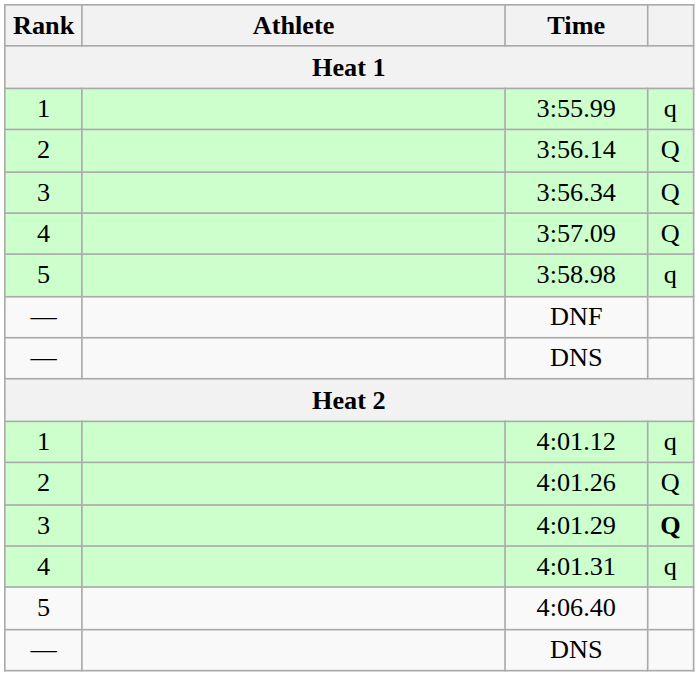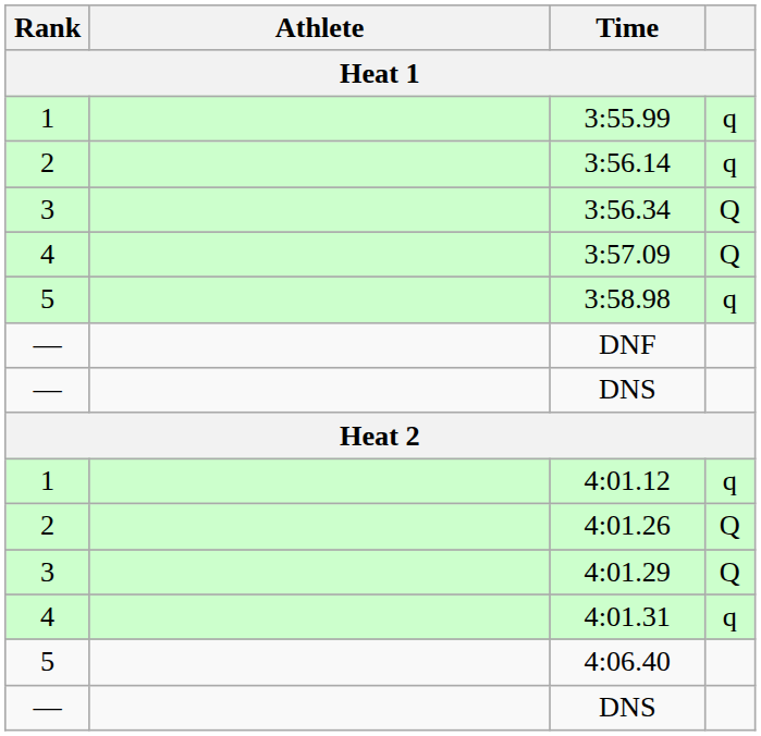 <table class=wikitable style="text-align:center">
 <tr>
 <th width=40>Rank</th>
 <th width=250>Athlete</th>
 <th width=80>Time</th>
 <th width=20></th>
 </tr>
 <tr>
 <th colspan=4>Heat 1</th>
 </tr>
 <tr bgcolor="ccffcc">
 <td>1</td>
 <td align=left></td>
 <td>3:55.99</td>
 <td>q</td>
 </tr>
 <tr bgcolor="ccffcc">
 <td>2</td>
 <td align=left></td>
 <td>3:56.14</td>
-<td>Q</td>
+<td>q</td>
 </tr>
 <tr bgcolor="ccffcc">
 <td>3</td>
 <td align=left></td>
 <td>3:56.34</td>
 <td>Q</td>
 </tr>
 <tr bgcolor="ccffcc">
 <td>4</td>
 <td align=left></td>
 <td>3:57.09</td>
 <td>Q</td>
 </tr>
 <tr bgcolor="ccffcc">
 <td>5</td>
 <td align=left></td>
 <td>3:58.98</td>
 <td>q</td>
 </tr>
 <tr>
 <td>—</td>
 <td align=left></td>
 <td>DNF</td>
 <td></td>
 </tr>
 <tr>
 <td>—</td>
 <td align=left></td>
 <td>DNS</td>
 <td></td>
 </tr>
 <tr>
 <th colspan=4>Heat 2</th>
 </tr>
 <tr bgcolor="ccffcc">
 <td>1</td>
 <td align=left></td>
 <td>4:01.12</td>
 <td>q</td>
 </tr>
 <tr bgcolor="ccffcc">
 <td>2</td>
 <td align=left></td>
 <td>4:01.26</td>
 <td>Q</td>
 </tr>
 <tr bgcolor="ccffcc">
 <td>3</td>
 <td align=left></td>
 <td>4:01.29</td>
-<td><strong>Q</strong></td>
+<td>Q</td>
 </tr>
 <tr bgcolor="ccffcc">
 <td>4</td>
 <td align=left></td>
 <td>4:01.31</td>
 <td>q</td>
 </tr>
 <tr>
 <td>5</td>
 <td align=left></td>
 <td>4:06.40</td>
 <td></td>
 </tr>
 <tr>
 <td>—</td>
 <td align=left></td>
 <td>DNS</td>
 <td></td>
 </tr>
 </table>
